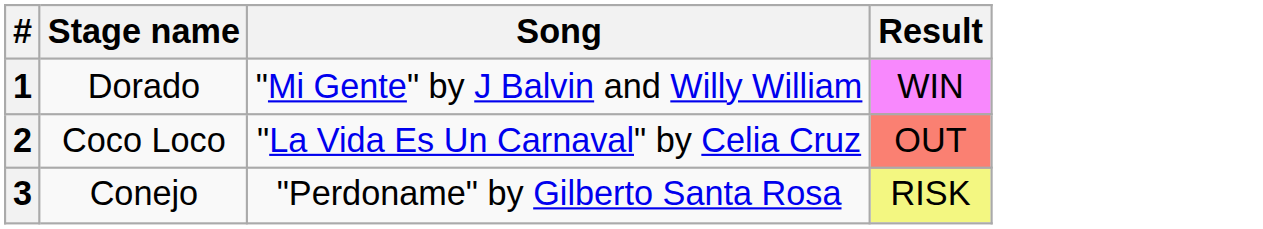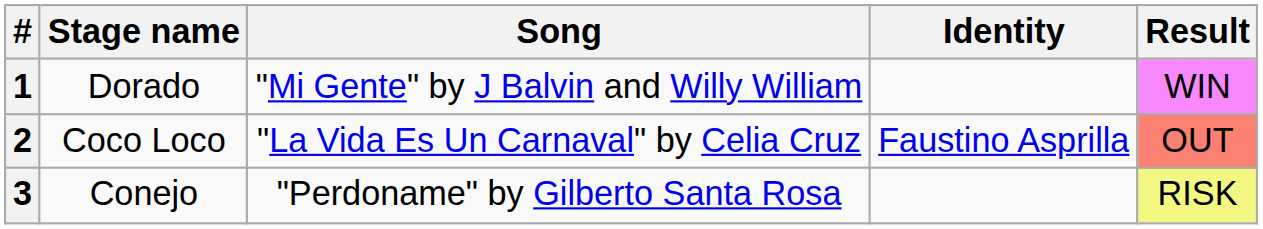 <table class="wikitable plainrowheaders" style="text-align: center">
 <tr>
 <th>#</th>
 <th>Stage name</th>
 <th>Song</th>
+<th>Identity</th>
 <th>Result</th>
 </tr>
 <tr>
 <th>1</th>
 <td>Dorado</td>
 <td>"<a href='#'>Mi Gente</a>" by <a href='#'>J Balvin</a> and <a href='#'>Willy William</a></td>
+<td></td>
 <td bgcolor=#F888FD>WIN</td>
 </tr>
 <tr>
 <th>2</th>
 <td>Coco Loco</td>
 <td>"<a href='#'>La Vida Es Un Carnaval</a>" by <a href='#'>Celia Cruz</a></td>
+<td><a href='#'>Faustino Asprilla</a></td>
 <td bgcolor=salmon>OUT</td>
 </tr>
 <tr>
 <th>3</th>
 <td>Conejo</td>
 <td>"Perdoname" by <a href='#'>Gilberto Santa Rosa</a></td>
+<td></td>
 <td bgcolor=#F3F781>RISK</td>
 </tr>
 </table>
